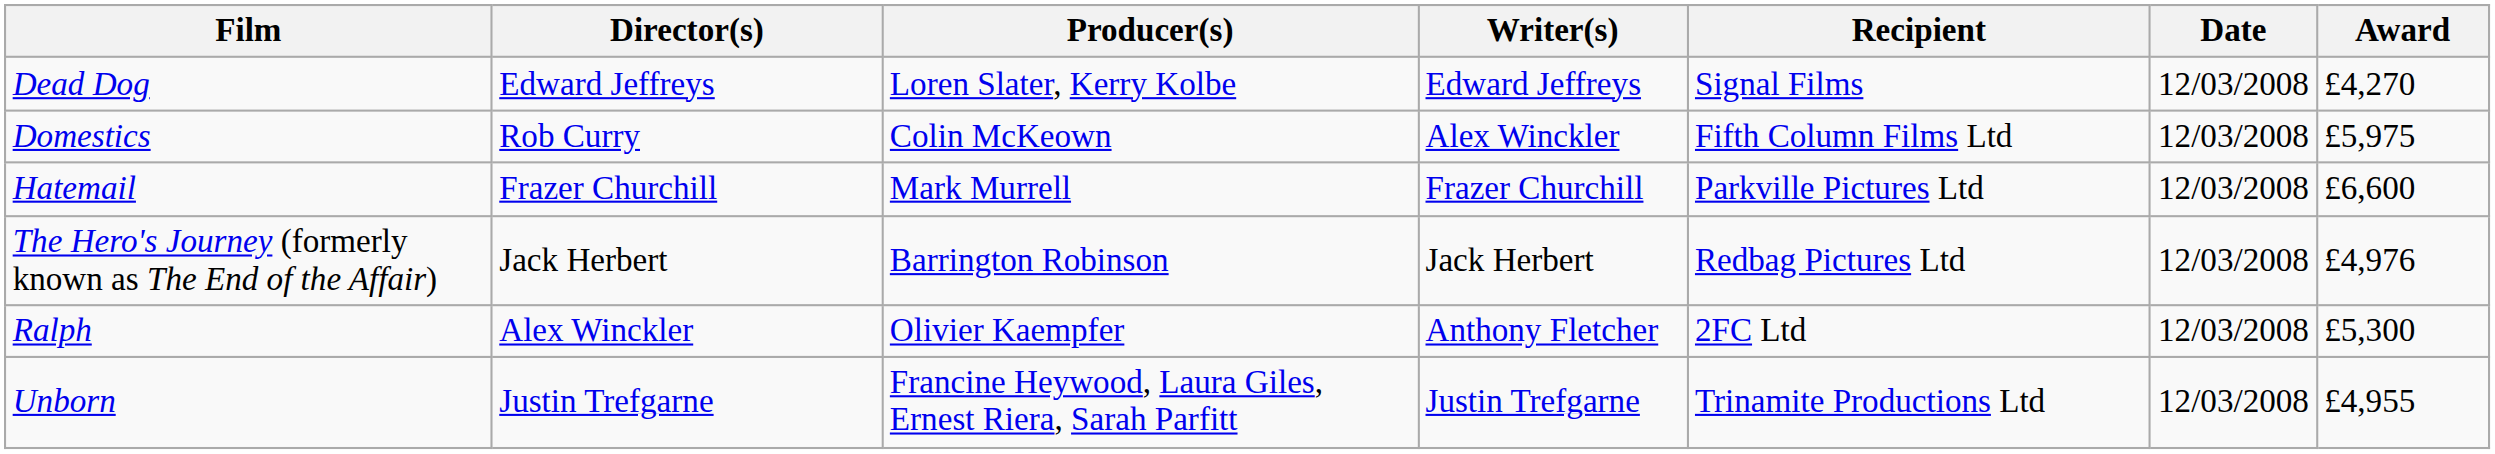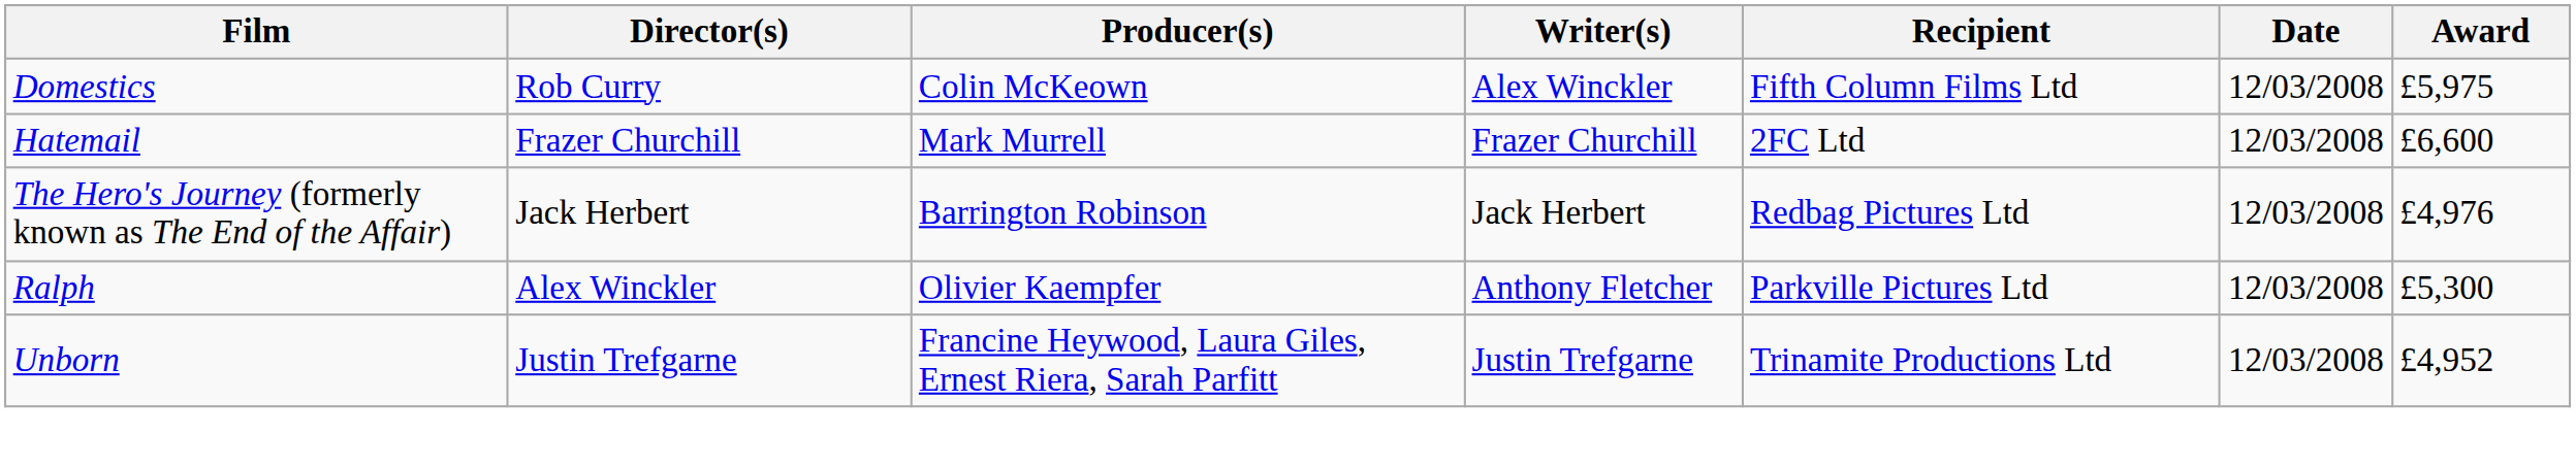 <table class="wikitable" width="95%" align="centre">
 <tr>
 <th width=20%>Film</th>
 <th width=16%>Director(s)</th>
 <th width=22%>Producer(s)</th>
 <th width=11%>Writer(s)</th>
 <th width=19%>Recipient</th>
 <th width=5%>Date</th>
 <th width=7%>Award</th>
-</tr>
-<tr>
-<td><em><a href='#'>Dead Dog</a></em></td>
-<td><a href='#'>Edward Jeffreys</a></td>
-<td><a href='#'>Loren Slater</a>, <a href='#'>Kerry Kolbe</a></td>
-<td><a href='#'>Edward Jeffreys</a></td>
-<td><a href='#'>Signal Films</a></td>
-<td>12/03/2008</td>
-<td>£4,270</td>
 </tr>
 <tr>
 <td><em><a href='#'>Domestics</a></em></td>
 <td><a href='#'>Rob Curry</a></td>
 <td><a href='#'>Colin McKeown</a></td>
 <td><a href='#'>Alex Winckler</a></td>
 <td><a href='#'>Fifth Column Films</a> Ltd</td>
 <td>12/03/2008</td>
 <td>£5,975</td>
 </tr>
 <tr>
 <td><em><a href='#'>Hatemail</a></em></td>
 <td><a href='#'>Frazer Churchill</a></td>
 <td><a href='#'>Mark Murrell</a></td>
 <td><a href='#'>Frazer Churchill</a></td>
-<td><a href='#'>Parkville Pictures</a> Ltd</td>
+<td><a href='#'>2FC</a> Ltd</td>
 <td>12/03/2008</td>
 <td>£6,600</td>
 </tr>
 <tr>
 <td><em><a href='#'>The Hero's Journey</a></em> (formerly known as <em>The End of the Affair</em>)</td>
 <td>Jack Herbert</td>
 <td><a href='#'>Barrington Robinson</a></td>
 <td>Jack Herbert</td>
 <td><a href='#'>Redbag Pictures</a> Ltd</td>
 <td>12/03/2008</td>
 <td>£4,976</td>
 </tr>
 <tr>
 <td><em><a href='#'>Ralph</a></em></td>
 <td><a href='#'>Alex Winckler</a></td>
 <td><a href='#'>Olivier Kaempfer</a></td>
 <td><a href='#'>Anthony Fletcher</a></td>
-<td><a href='#'>2FC</a> Ltd</td>
+<td><a href='#'>Parkville Pictures</a> Ltd</td>
 <td>12/03/2008</td>
 <td>£5,300</td>
 </tr>
 <tr>
 <td><em><a href='#'>Unborn</a></em></td>
 <td><a href='#'>Justin Trefgarne</a></td>
 <td><a href='#'>Francine Heywood</a>, <a href='#'>Laura Giles</a>, <a href='#'>Ernest Riera</a>, <a href='#'>Sarah Parfitt</a></td>
 <td><a href='#'>Justin Trefgarne</a></td>
 <td><a href='#'>Trinamite Productions</a> Ltd</td>
 <td>12/03/2008</td>
-<td>£4,955</td>
+<td>£4,952</td>
 </tr>
 </table>
